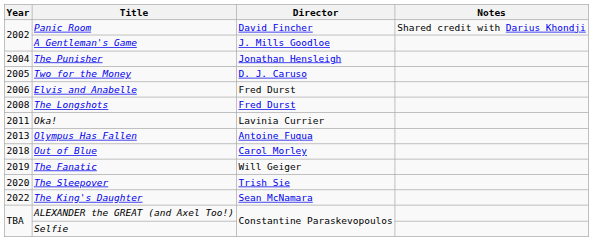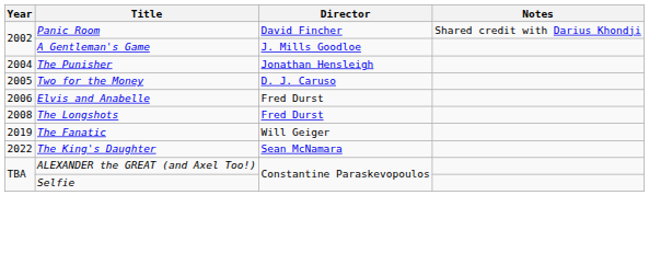 <table class="wikitable">
 <tr>
 <th>Year</th>
 <th>Title</th>
 <th>Director</th>
 <th>Notes</th>
 </tr>
 <tr>
 <td rowspan=2>2002</td>
 <td><em><a href='#'>Panic Room</a></em></td>
 <td><a href='#'>David Fincher</a></td>
 <td>Shared credit with <a href='#'>Darius Khondji</a></td>
 </tr>
 <tr>
 <td><em><a href='#'>A Gentleman's Game</a></em></td>
 <td><a href='#'>J. Mills Goodloe</a></td>
 <td></td>
 </tr>
 <tr>
 <td>2004</td>
 <td><em><a href='#'>The Punisher</a></em></td>
 <td><a href='#'>Jonathan Hensleigh</a></td>
 <td></td>
 </tr>
 <tr>
 <td>2005</td>
 <td><em><a href='#'>Two for the Money</a></em></td>
 <td><a href='#'>D. J. Caruso</a></td>
 <td></td>
 </tr>
 <tr>
 <td>2006</td>
 <td><em><a href='#'>Elvis and Anabelle</a></em></td>
 <td>Fred Durst</td>
 <td></td>
 </tr>
 <tr>
 <td>2008</td>
 <td><em><a href='#'>The Longshots</a></em></td>
 <td><a href='#'>Fred Durst</a></td>
 <td></td>
 </tr>
 <tr>
-<td>2011</td>
-<td><em>Oka!</em></td>
-<td>Lavinia Currier</td>
-<td></td>
-</tr>
-<tr>
-<td>2013</td>
-<td><em><a href='#'>Olympus Has Fallen</a></em></td>
-<td><a href='#'>Antoine Fuqua</a></td>
-<td></td>
-</tr>
-<tr>
-<td>2018</td>
-<td><em><a href='#'>Out of Blue</a></em></td>
-<td><a href='#'>Carol Morley</a></td>
-<td></td>
-</tr>
-<tr>
 <td>2019</td>
 <td><em><a href='#'>The Fanatic</a></em></td>
 <td>Will Geiger</td>
-<td></td>
-</tr>
-<tr>
-<td>2020</td>
-<td><em><a href='#'>The Sleepover</a></em></td>
-<td><a href='#'>Trish Sie</a></td>
 <td></td>
 </tr>
 <tr>
 <td>2022</td>
 <td><em><a href='#'>The King's Daughter</a></em></td>
 <td><a href='#'>Sean McNamara</a></td>
 <td></td>
 </tr>
 <tr>
 <td rowspan=2>TBA</td>
 <td><em>ALEXANDER the GREAT (and Axel Too!)</em></td>
 <td rowspan=2>Constantine Paraskevopoulos</td>
 <td></td>
 </tr>
 <tr>
 <td><em>Selfie</em></td>
 <td></td>
 </tr>
 </table>
